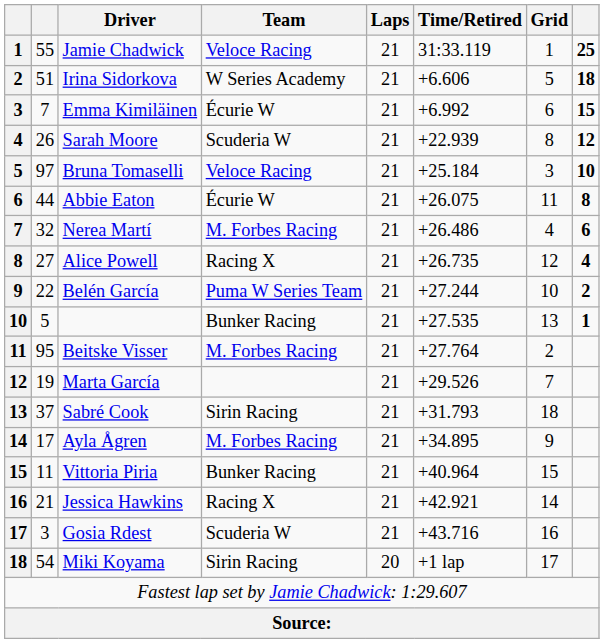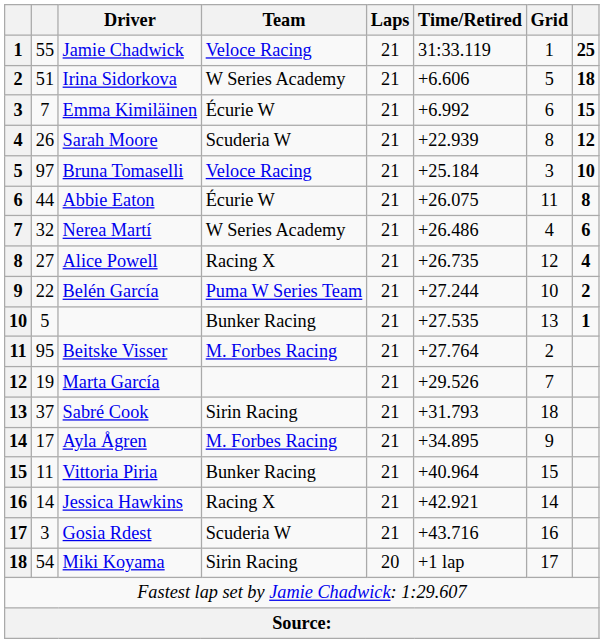 <table class="wikitable" style="font-size: 90%;">
 <tr>
 <th></th>
 <th></th>
 <th>Driver</th>
 <th>Team</th>
 <th>Laps</th>
 <th>Time/Retired</th>
 <th>Grid</th>
 <th></th>
 </tr>
 <tr>
 <th>1</th>
 <td align="center">55</td>
 <td> <a href='#'>Jamie Chadwick</a></td>
 <td><a href='#'>Veloce Racing</a></td>
 <td align="center">21</td>
 <td>31:33.119</td>
 <td align="center">1</td>
 <td align="center"><strong>25</strong></td>
 </tr>
 <tr>
 <th>2</th>
 <td align="center">51</td>
 <td> <a href='#'>Irina Sidorkova</a></td>
 <td>W Series Academy</td>
 <td align="center">21</td>
 <td>+6.606</td>
 <td align="center">5</td>
 <td align="center"><strong>18</strong></td>
 </tr>
 <tr>
 <th>3</th>
 <td align="center">7</td>
 <td> <a href='#'>Emma Kimiläinen</a></td>
 <td>Écurie W</td>
 <td align="center">21</td>
 <td>+6.992</td>
 <td align="center">6</td>
 <td align="center"><strong>15</strong></td>
 </tr>
 <tr>
 <th>4</th>
 <td align="center">26</td>
 <td> <a href='#'>Sarah Moore</a></td>
 <td>Scuderia W</td>
 <td align="center">21</td>
 <td>+22.939</td>
 <td align="center">8</td>
 <td align="center"><strong>12</strong></td>
 </tr>
 <tr>
 <th>5</th>
 <td align="center">97</td>
 <td> <a href='#'>Bruna Tomaselli</a></td>
 <td><a href='#'>Veloce Racing</a></td>
 <td align="center">21</td>
 <td>+25.184</td>
 <td align="center">3</td>
 <td align="center"><strong>10</strong></td>
 </tr>
 <tr>
 <th>6</th>
 <td align="center">44</td>
 <td> <a href='#'>Abbie Eaton</a></td>
 <td>Écurie W</td>
 <td align="center">21</td>
 <td>+26.075</td>
 <td align="center">11</td>
 <td align="center"><strong>8</strong></td>
 </tr>
 <tr>
 <th>7</th>
 <td align="center">32</td>
 <td> <a href='#'>Nerea Martí</a></td>
-<td><a href='#'>M. Forbes Racing</a></td>
+<td>W Series Academy</td>
 <td align="center">21</td>
 <td>+26.486</td>
 <td align="center">4</td>
 <td align="center"><strong>6</strong></td>
 </tr>
 <tr>
 <th>8</th>
 <td align="center">27</td>
 <td> <a href='#'>Alice Powell</a></td>
 <td>Racing X</td>
 <td align="center">21</td>
 <td>+26.735</td>
 <td align="center">12</td>
 <td align="center"><strong>4</strong></td>
 </tr>
 <tr>
 <th>9</th>
 <td align="center">22</td>
 <td> <a href='#'>Belén García</a></td>
 <td><a href='#'>Puma W Series Team</a></td>
 <td align="center">21</td>
 <td>+27.244</td>
 <td align="center">10</td>
 <td align="center"><strong>2</strong></td>
 </tr>
 <tr>
 <th>10</th>
 <td align="center">5</td>
 <td></td>
 <td>Bunker Racing</td>
 <td align="center">21</td>
 <td>+27.535</td>
 <td align="center">13</td>
 <td align="center"><strong>1</strong></td>
 </tr>
 <tr>
 <th>11</th>
 <td align="center">95</td>
 <td> <a href='#'>Beitske Visser</a></td>
 <td><a href='#'>M. Forbes Racing</a></td>
 <td align="center">21</td>
 <td>+27.764</td>
 <td align="center">2</td>
 <td></td>
 </tr>
 <tr>
 <th>12</th>
 <td align="center">19</td>
 <td> <a href='#'>Marta García</a></td>
 <td></td>
 <td align="center">21</td>
 <td>+29.526</td>
 <td align="center">7</td>
 <td></td>
 </tr>
 <tr>
 <th>13</th>
 <td align="center">37</td>
 <td> <a href='#'>Sabré Cook</a></td>
 <td>Sirin Racing</td>
 <td align="center">21</td>
 <td>+31.793</td>
 <td align="center">18</td>
 <td></td>
 </tr>
 <tr>
 <th>14</th>
 <td align="center">17</td>
 <td> <a href='#'>Ayla Ågren</a></td>
 <td><a href='#'>M. Forbes Racing</a></td>
 <td align="center">21</td>
 <td>+34.895</td>
 <td align="center">9</td>
 <td></td>
 </tr>
 <tr>
 <th>15</th>
 <td align="center">11</td>
 <td> <a href='#'>Vittoria Piria</a></td>
 <td>Bunker Racing</td>
 <td align="center">21</td>
 <td>+40.964</td>
 <td align="center">15</td>
 <td></td>
 </tr>
 <tr>
 <th>16</th>
-<td align="center">21</td>
+<td align="center">14</td>
 <td> <a href='#'>Jessica Hawkins</a></td>
 <td>Racing X</td>
 <td align="center">21</td>
 <td>+42.921</td>
 <td align="center">14</td>
 <td></td>
 </tr>
 <tr>
 <th>17</th>
 <td align="center">3</td>
 <td> <a href='#'>Gosia Rdest</a></td>
 <td>Scuderia W</td>
 <td align="center">21</td>
 <td>+43.716</td>
 <td align="center">16</td>
 <td></td>
 </tr>
 <tr>
 <th>18</th>
 <td align="center">54</td>
 <td> <a href='#'>Miki Koyama</a></td>
 <td>Sirin Racing</td>
 <td align="center">20</td>
 <td>+1 lap</td>
 <td align="center">17</td>
 <td></td>
 </tr>
 <tr>
 <td colspan=8 align=center><em>Fastest lap set by <a href='#'>Jamie Chadwick</a>: 1:29.607</em></td>
 </tr>
 <tr>
 <th colspan=8>Source:</th>
 </tr>
 </table>
